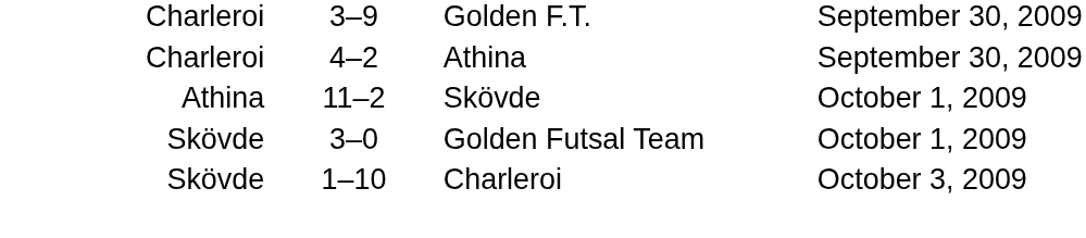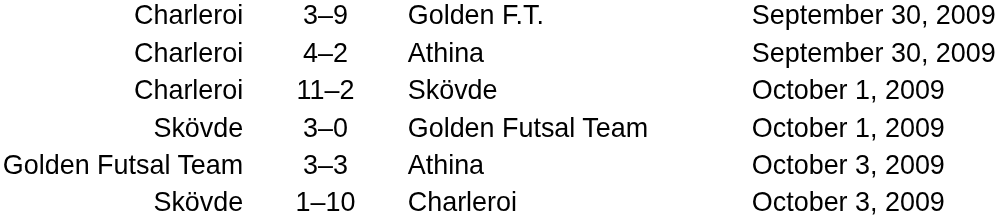 <table style="text-align:center; font-size:90%">
 <tr>
 <th width=180></th>
 <th width=80></th>
 <th width=180></th>
 <th width=200></th>
 </tr>
 <tr>
 <td align=right>Charleroi</td>
 <td>3–9</td>
 <td align=left>Golden F.T.</td>
 <td align=left>September 30, 2009</td>
 </tr>
 <tr>
 <td align=right>Charleroi</td>
 <td>4–2</td>
 <td align=left>Athina</td>
 <td align=left>September 30, 2009</td>
 </tr>
 <tr>
-<td align=right>Athina</td>
+<td align=right>Charleroi</td>
 <td>11–2</td>
 <td align=left>Skövde</td>
 <td align=left>October 1, 2009</td>
 </tr>
 <tr>
 <td align=right>Skövde</td>
 <td>3–0</td>
 <td align=left>Golden Futsal Team</td>
 <td align=left>October 1, 2009</td>
 </tr>
 <tr>
+<td align=right>Golden Futsal Team</td>
+<td>3–3</td>
+<td align=left>Athina</td>
+<td align=left>October 3, 2009</td>
+</tr>
+<tr>
 <td align=right>Skövde</td>
 <td>1–10</td>
 <td align=left>Charleroi</td>
 <td align=left>October 3, 2009</td>
 </tr>
 </table>
